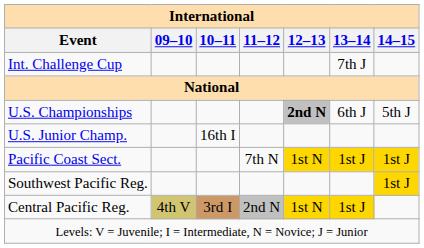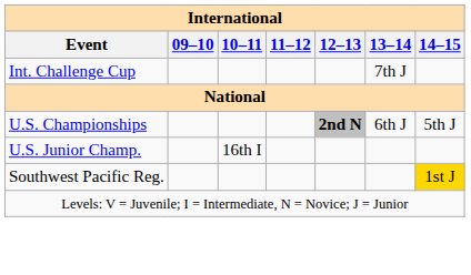 <table class="wikitable" style="text-align:center">
 <tr>
 <th style="background-color: #ffdead; " colspan=7 align=center>International</th>
 </tr>
 <tr>
 <th>Event</th>
 <th><a href='#'>09–10</a></th>
 <th><a href='#'>10–11</a></th>
 <th><a href='#'>11–12</a></th>
 <th><a href='#'>12–13</a></th>
 <th><a href='#'>13–14</a></th>
 <th><a href='#'>14–15</a></th>
 </tr>
 <tr>
 <td align=left><a href='#'>Int. Challenge Cup</a></td>
 <td></td>
 <td></td>
 <td></td>
 <td></td>
 <td>7th J</td>
 <td></td>
 </tr>
 <tr>
 <th style="background-color: #ffdead; " colspan=7 align=center>National</th>
 </tr>
 <tr>
 <td align=left><a href='#'>U.S. Championships</a></td>
 <td></td>
 <td></td>
 <td></td>
 <td bgcolor=silver><strong>2nd N</strong></td>
 <td>6th J</td>
 <td>5th J</td>
 </tr>
 <tr>
 <td align=left><a href='#'>U.S. Junior Champ.</a></td>
 <td></td>
 <td>16th I</td>
 <td></td>
 <td></td>
 <td></td>
 <td></td>
 </tr>
 <tr>
-<td align=left><a href='#'>Pacific Coast Sect.</a></td>
-<td></td>
-<td></td>
-<td>7th N</td>
-<td bgcolor=gold>1st N</td>
-<td bgcolor=gold>1st J</td>
-<td bgcolor=gold>1st J</td>
-</tr>
-<tr>
 <td align=left>Southwest Pacific Reg.</td>
 <td></td>
 <td></td>
 <td></td>
 <td></td>
 <td></td>
 <td bgcolor=gold>1st J</td>
 </tr>
 <tr>
-<td align=left>Central Pacific Reg.</td>
-<td bgcolor=d1c571>4th V</td>
-<td bgcolor=cc9966>3rd I</td>
-<td bgcolor=silver>2nd N</td>
-<td bgcolor=gold>1st N</td>
-<td bgcolor=gold>1st J</td>
-<td></td>
-</tr>
-<tr>
 <td colspan=7 align=center><small> Levels: V = Juvenile; I = Intermediate, N = Novice; J = Junior </small></td>
 </tr>
 </table>
